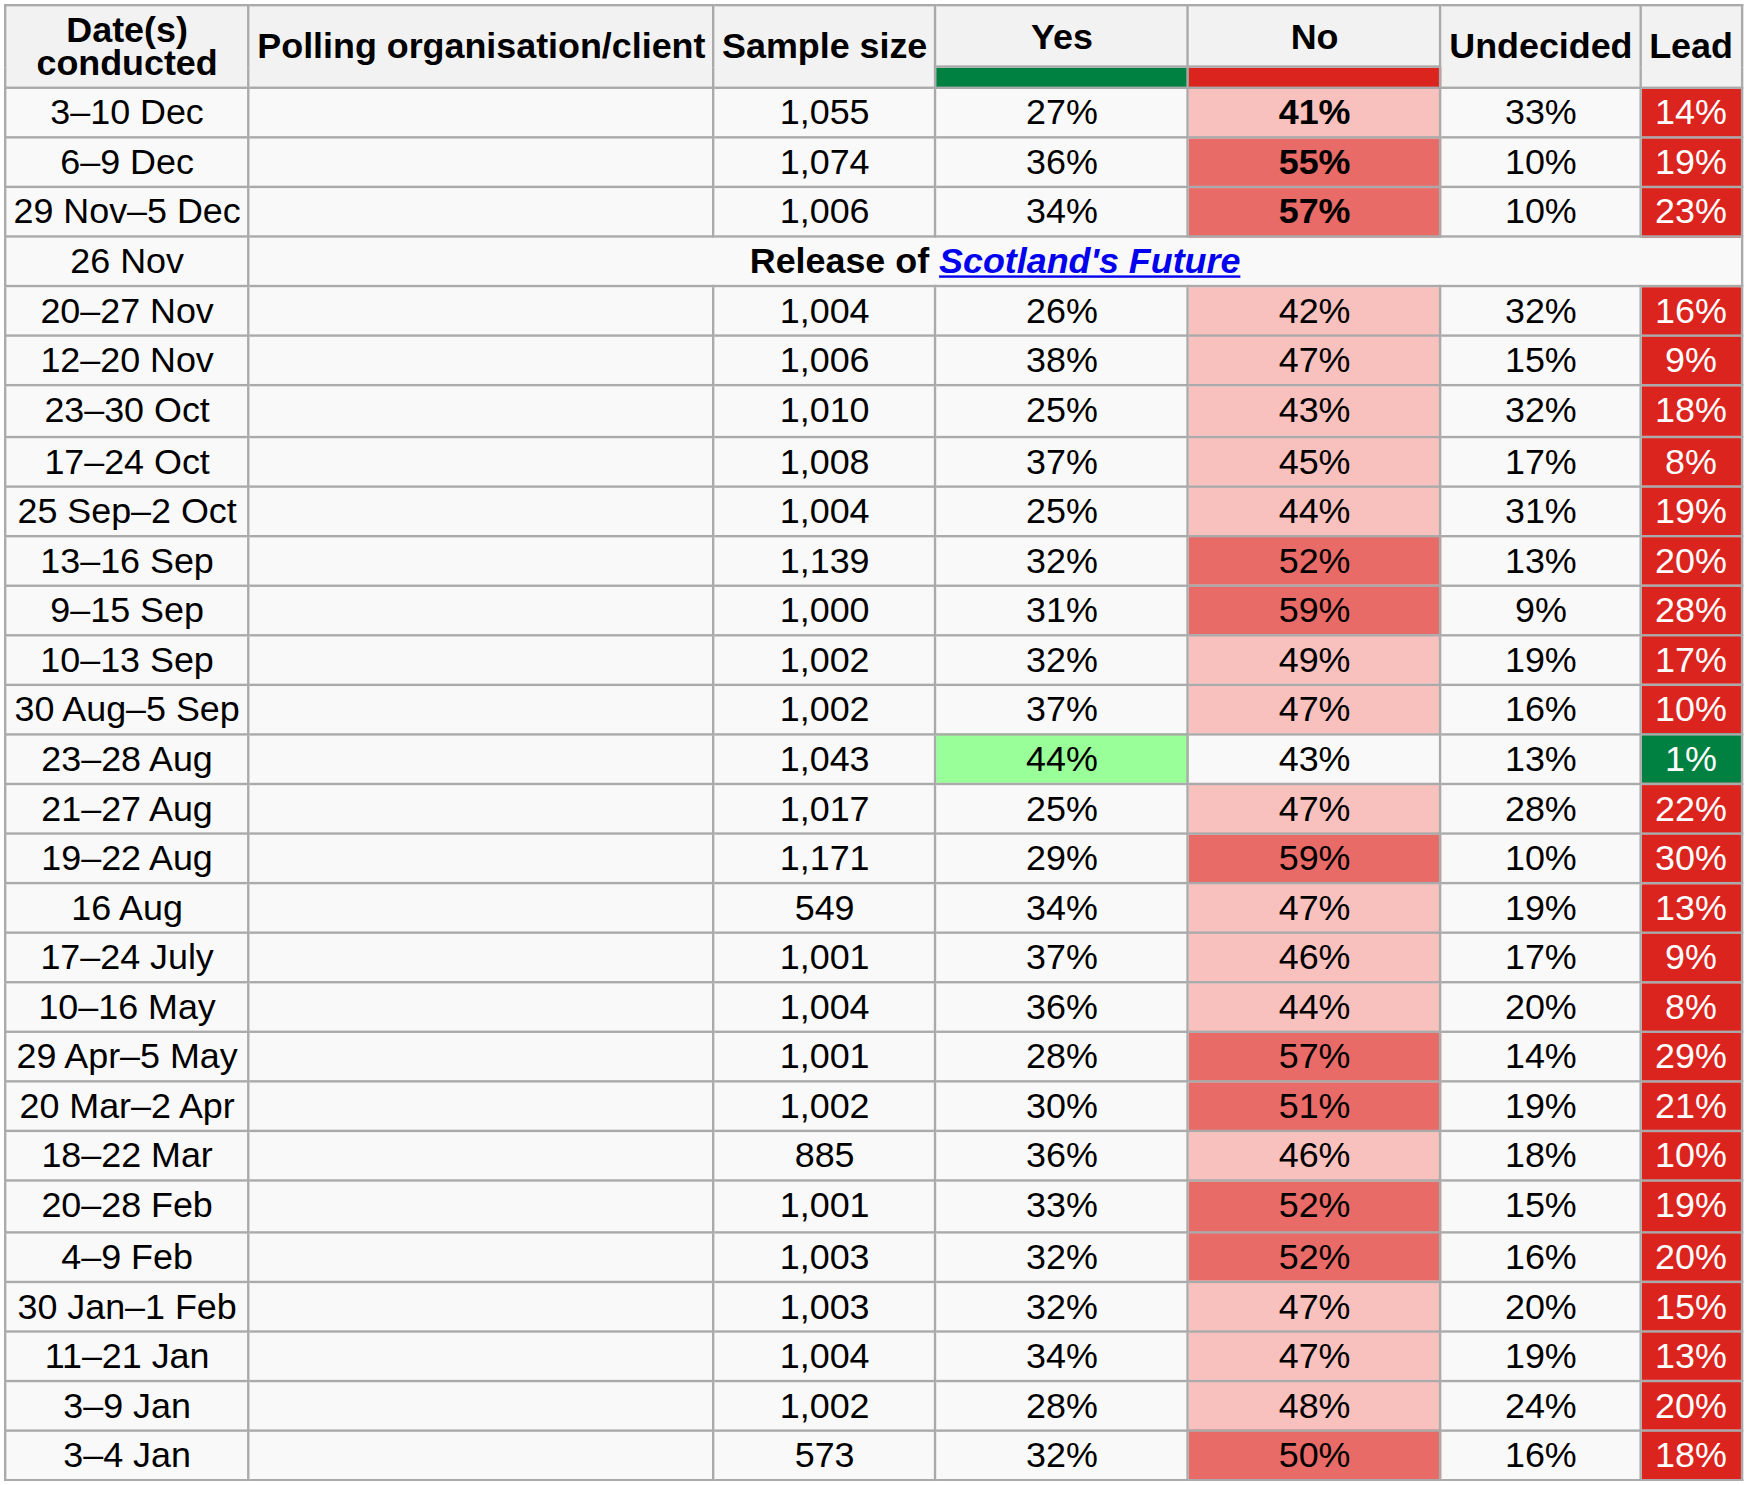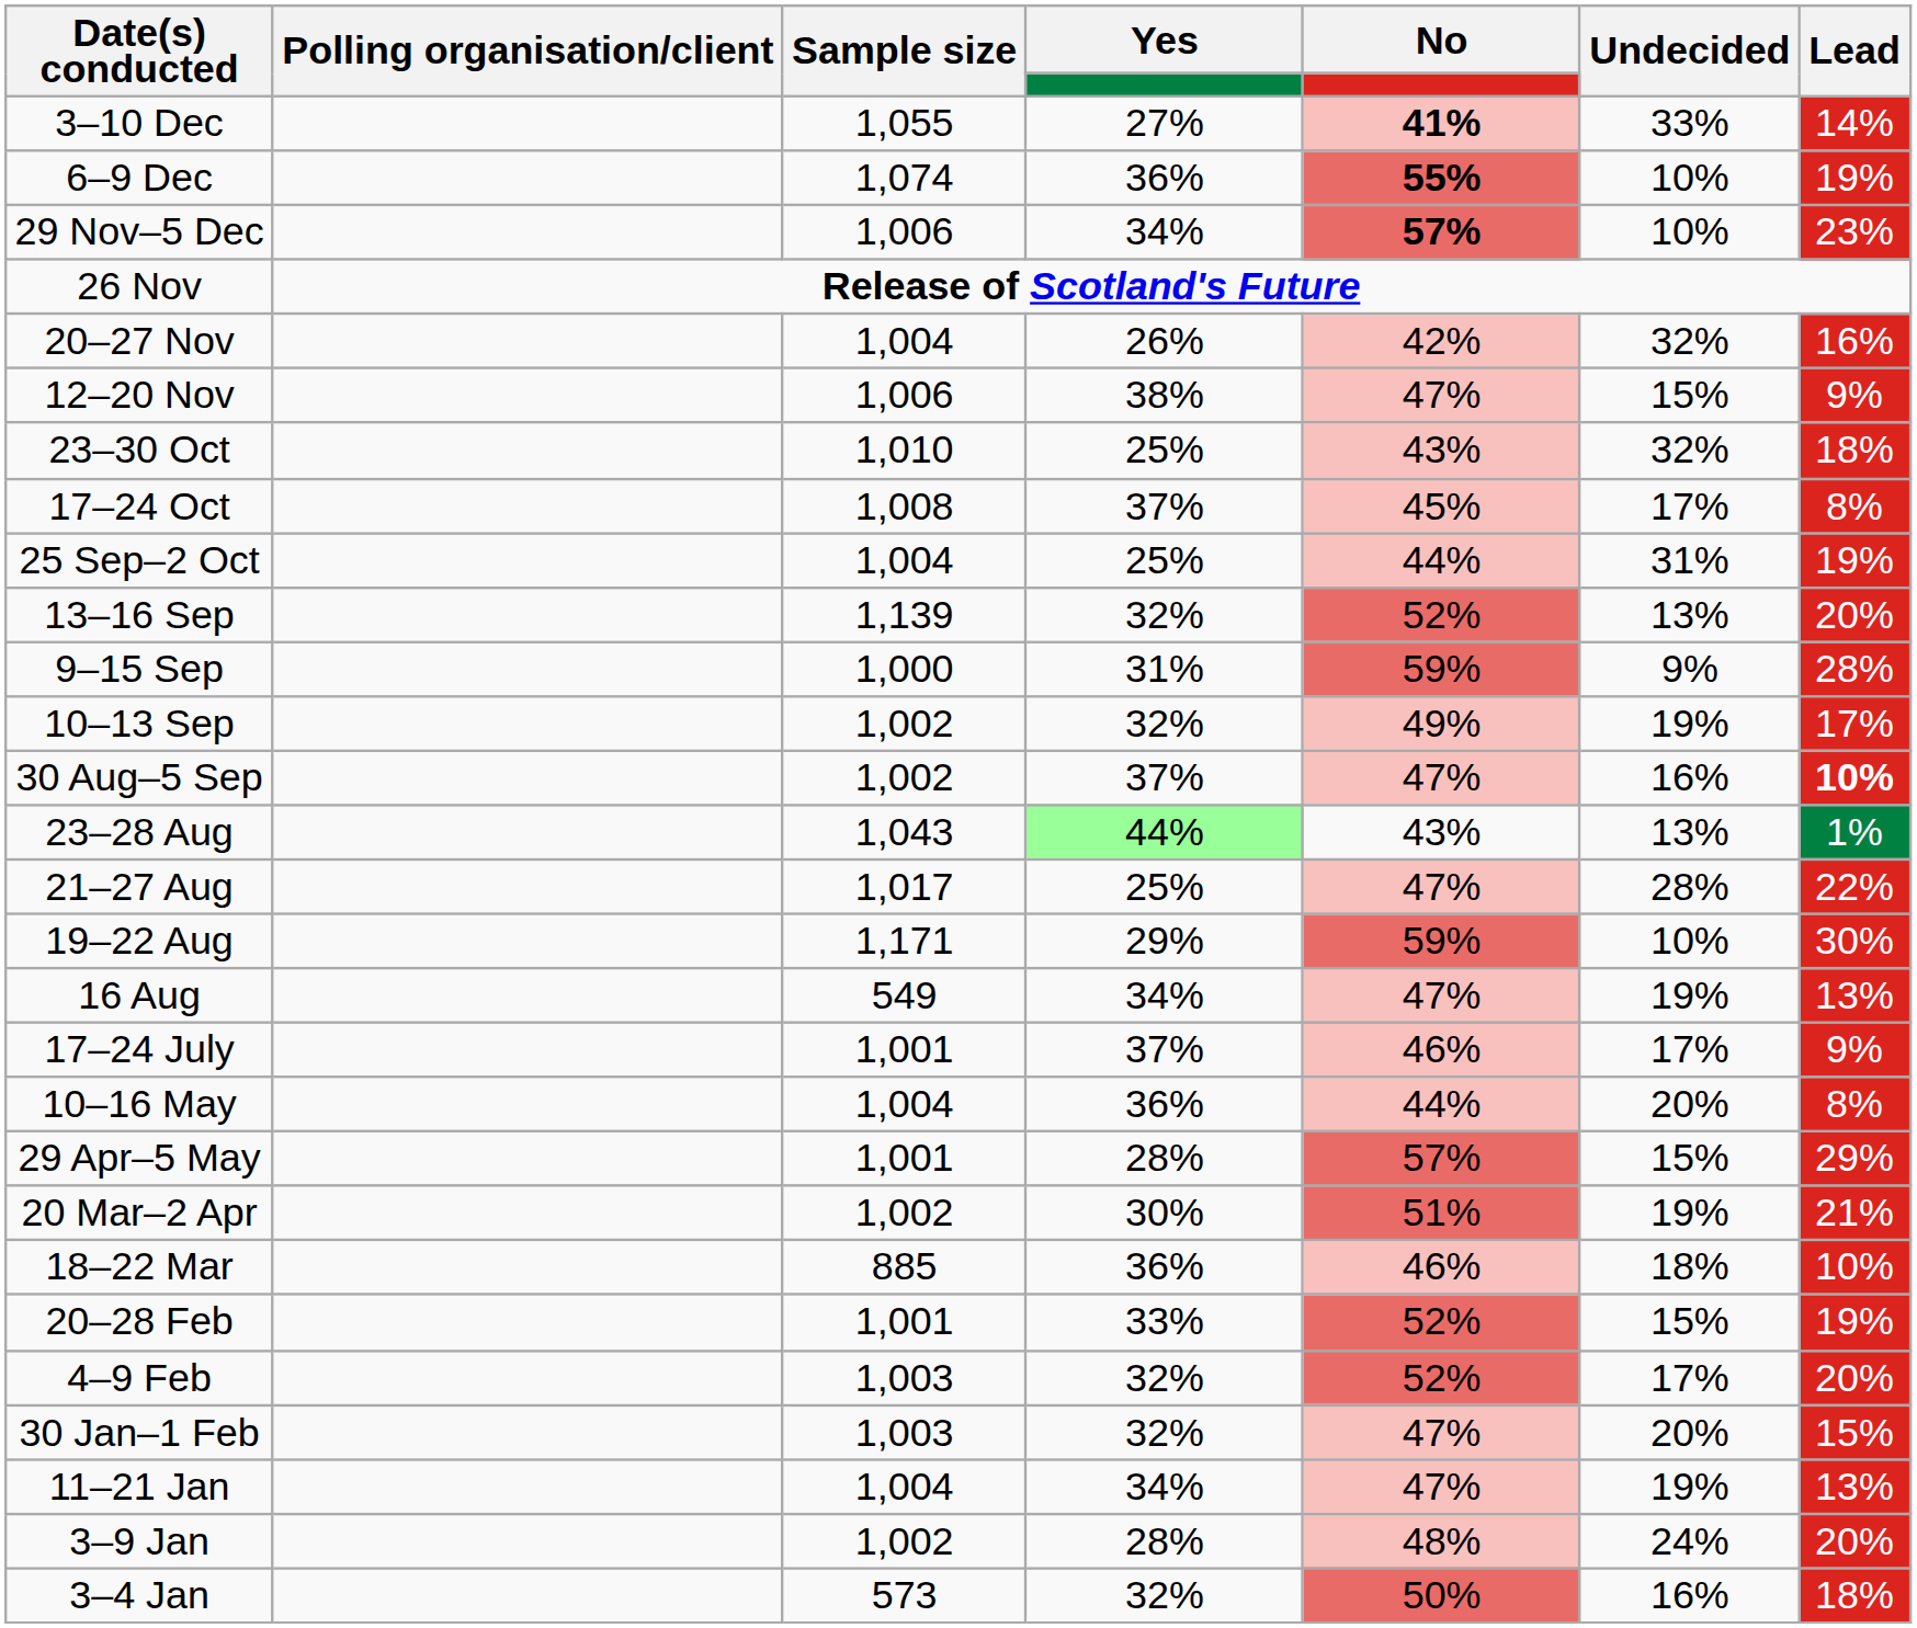 <table class="wikitable sortable" style="text-align: center; line-height: 14px; font-size: 95%;">
 <tr>
 <th rowspan="2">Date(s)<br>conducted</th>
 <th rowspan="2">Polling organisation/client</th>
 <th rowspan="2">Sample size</th>
 <th>Yes</th>
 <th>No</th>
 <th rowspan="2">Undecided</th>
 <th rowspan="2">Lead</th>
 </tr>
 <tr>
 <th class="unsortable" style="background: rgb(0, 129, 66); width: 100px; color: white;"></th>
 <th class="unsortable" style="background: rgb(220, 36, 31); width: 100px; color: white;"></th>
 </tr>
 <tr>
 <td data-sort-value="2013-12-10">3–10 Dec</td>
 <td></td>
 <td>1,055</td>
 <td>27%</td>
 <td style="background: rgb(248, 193, 190);"><strong>41%</strong></td>
 <td>33%</td>
 <td style="background: rgb(220, 36, 31); color: white;">14%</td>
 </tr>
 <tr>
 <td data-sort-value="2013-12-09">6–9 Dec</td>
 <td></td>
 <td>1,074</td>
 <td>36%</td>
 <td style="background: rgb(233, 107, 103);"><strong>55%</strong></td>
 <td>10%</td>
 <td style="background: rgb(220, 36, 31); color: white;">19%</td>
 </tr>
 <tr>
 <td data-sort-value="2013-12-05">29 Nov–5 Dec</td>
 <td></td>
 <td>1,006</td>
 <td>34%</td>
 <td style="background: rgb(233, 107, 103);"><strong>57%</strong></td>
 <td>10%</td>
 <td style="background: rgb(220, 36, 31); color: white;">23%</td>
 </tr>
 <tr>
 <td data-sort-value="2013-11-26">26 Nov</td>
 <td colspan="8"><strong>Release of <em><a href='#'>Scotland's Future</a><strong><em></td>
 </tr>
 <tr>
 <td data-sort-value="2013-11-27">20–27 Nov</td>
 <td></td>
 <td>1,004</td>
 <td>26%</td>
 <td style="background: rgb(248, 193, 190);"></strong>42%<strong></td>
 <td>32%</td>
 <td style="background: rgb(220, 36, 31); color: white;">16%</td>
 </tr>
 <tr>
 <td data-sort-value="2013-11-20">12–20 Nov</td>
 <td></td>
 <td>1,006</td>
 <td>38%</td>
 <td style="background: rgb(248, 193, 190);"></strong>47%<strong></td>
 <td>15%</td>
 <td style="background: rgb(220, 36, 31); color: white;">9%</td>
 </tr>
 <tr>
 <td data-sort-value="2013-10-30">23–30 Oct</td>
 <td> </td>
 <td>1,010</td>
 <td>25%</td>
 <td style="background: rgb(248, 193, 190);"></strong>43%<strong></td>
 <td>32%</td>
 <td style="background: rgb(220, 36, 31); color: white;">18%</td>
 </tr>
 <tr>
 <td data-sort-value="2013-10-24">17–24 Oct</td>
 <td></td>
 <td>1,008</td>
 <td>37%</td>
 <td style="background: rgb(248, 193, 190);"></strong>45%<strong></td>
 <td>17%</td>
 <td style="background: rgb(220, 36, 31); color: white;">8%</td>
 </tr>
 <tr>
 <td data-sort-value="2013-10-02">25 Sep–2 Oct</td>
 <td> </td>
 <td>1,004</td>
 <td>25%</td>
 <td style="background: rgb(248, 193, 190);"></strong>44%<strong></td>
 <td>31%</td>
 <td style="background: rgb(220, 36, 31); color: white;">19%</td>
 </tr>
 <tr>
 <td data-sort-value="2013-09-16">13–16 Sep</td>
 <td></td>
 <td>1,139</td>
 <td>32%</td>
 <td style="background: rgb(233, 107, 103);"></strong>52%<strong></td>
 <td>13%</td>
 <td style="background: rgb(220, 36, 31); color: white;">20%</td>
 </tr>
 <tr>
 <td data-sort-value="2013-09-15">9–15 Sep</td>
 <td></td>
 <td>1,000</td>
 <td>31%</td>
 <td style="background: rgb(233, 107, 103);"></strong>59%<strong></td>
 <td>9%</td>
 <td style="background: rgb(220, 36, 31); color: white;">28%</td>
 </tr>
 <tr>
 <td data-sort-value="2013-09-13">10–13 Sep</td>
 <td></td>
 <td>1,002</td>
 <td>32%</td>
 <td style="background: rgb(248, 193, 190);"></strong>49%<strong></td>
 <td>19%</td>
 <td style="background: rgb(220, 36, 31); color: white;">17%</td>
 </tr>
 <tr>
 <td data-sort-value="2013-09-05">30 Aug–5 Sep</td>
 <td></td>
 <td>1,002</td>
 <td>37%</td>
 <td style="background: rgb(248, 193, 190);"></strong>47%<strong></td>
 <td>16%</td>
-<td style="background: rgb(220, 36, 31); color: white;">10%</td>
+<td style="background: rgb(220, 36, 31); color: white;"><strong>10%</strong></td>
 </tr>
 <tr>
 <td data-sort-value="2013-08-28">23–28 Aug</td>
 <td></td>
 <td>1,043</td>
 <td style="background: rgb(153, 255, 153);"></strong>44%<strong></td>
 <td>43%</td>
 <td>13%</td>
 <td style="background: rgb(0, 129, 66); color: white;">1%</td>
 </tr>
 <tr>
 <td data-sort-value="2013-08-27">21–27 Aug</td>
 <td></td>
 <td>1,017</td>
 <td>25%</td>
 <td style="background: rgb(248, 193, 190);"></strong>47%<strong></td>
 <td>28%</td>
 <td style="background: rgb(220, 36, 31); color: white;">22%</td>
 </tr>
 <tr>
 <td data-sort-value="2013-08-22">19–22 Aug</td>
 <td></td>
 <td>1,171</td>
 <td>29%</td>
 <td style="background: rgb(233, 107, 103);"></strong>59%<strong></td>
 <td>10%</td>
 <td style="background: rgb(220, 36, 31); color: white;">30%</td>
 </tr>
 <tr>
 <td data-sort-value="2013-08-16">16 Aug</td>
 <td></td>
 <td>549</td>
 <td>34%</td>
 <td style="background: rgb(248, 193, 190);"></strong>47%<strong></td>
 <td>19%</td>
 <td style="background: rgb(220, 36, 31); color: white;">13%</td>
 </tr>
 <tr>
 <td data-sort-value="2013-07-24">17–24 July</td>
 <td></td>
 <td>1,001</td>
 <td>37%</td>
 <td style="background: rgb(248, 193, 190);"></strong>46%<strong></td>
 <td>17%</td>
 <td style="background: rgb(220, 36, 31); color: white;">9%</td>
 </tr>
 <tr>
 <td data-sort-value="2013-05-16">10–16 May</td>
 <td></td>
 <td>1,004</td>
 <td>36%</td>
 <td style="background: rgb(248, 193, 190);"></strong>44%<strong></td>
 <td>20%</td>
 <td style="background: rgb(220, 36, 31); color: white;">8%</td>
 </tr>
 <tr>
 <td data-sort-value="2013-05-05">29 Apr–5 May</td>
 <td></td>
 <td>1,001</td>
 <td>28%</td>
 <td style="background: rgb(233, 107, 103);"></strong>57%<strong></td>
-<td>14%</td>
+<td>15%</td>
 <td style="background: rgb(220, 36, 31); color: white;">29%</td>
 </tr>
 <tr>
 <td data-sort-value="2013-04-02">20 Mar–2 Apr</td>
 <td></td>
 <td>1,002</td>
 <td>30%</td>
 <td style="background: rgb(233, 107, 103);"></strong>51%<strong></td>
 <td>19%</td>
 <td style="background: rgb(220, 36, 31); color: white;">21%</td>
 </tr>
 <tr>
 <td data-sort-value="2013-03-22">18–22 Mar</td>
 <td></td>
 <td>885</td>
 <td>36%</td>
 <td style="background: rgb(248, 193, 190);"></strong>46%<strong></td>
 <td>18%</td>
 <td style="background: rgb(220, 36, 31); color: white;">10%</td>
 </tr>
 <tr>
 <td data-sort-value="2013-02-28">20–28 Feb</td>
 <td></td>
 <td>1,001</td>
 <td>33%</td>
 <td style="background: rgb(233, 107, 103);"></strong>52%<strong></td>
 <td>15%</td>
 <td style="background: rgb(220, 36, 31); color: white;">19%</td>
 </tr>
 <tr>
 <td data-sort-value="2013-02-09">4–9 Feb</td>
 <td></td>
 <td>1,003</td>
 <td>32%</td>
 <td style="background: rgb(233, 107, 103);"></strong>52%<strong></td>
-<td>16%</td>
+<td>17%</td>
 <td style="background: rgb(220, 36, 31); color: white;">20%</td>
 </tr>
 <tr>
 <td data-sort-value="2013-02-01">30 Jan–1 Feb</td>
 <td></td>
 <td>1,003</td>
 <td>32%</td>
 <td style="background: rgb(248, 193, 190);"></strong>47%<strong></td>
 <td>20%</td>
 <td style="background: rgb(220, 36, 31); color: white;">15%</td>
 </tr>
 <tr>
 <td data-sort-value="2013-01-21">11–21 Jan</td>
 <td></td>
 <td>1,004</td>
 <td>34%</td>
 <td style="background: rgb(248, 193, 190);"></strong>47%<strong></td>
 <td>19%</td>
 <td style="background: rgb(220, 36, 31); color: white;">13%</td>
 </tr>
 <tr>
 <td data-sort-value="2013-01-09">3–9 Jan</td>
 <td></td>
 <td>1,002</td>
 <td>28%</td>
 <td style="background: rgb(248, 193, 190);"></strong>48%<strong></td>
 <td>24%</td>
 <td style="background: rgb(220, 36, 31); color: white;">20%</td>
 </tr>
 <tr>
 <td data-sort-value="2013-01-04">3–4 Jan</td>
 <td></td>
 <td>573</td>
 <td>32%</td>
 <td style="background: rgb(233, 107, 103);"></strong>50%<strong></td>
 <td>16%</td>
 <td style="background: rgb(220, 36, 31); color: white;">18%</td>
 </tr>
 </table>
